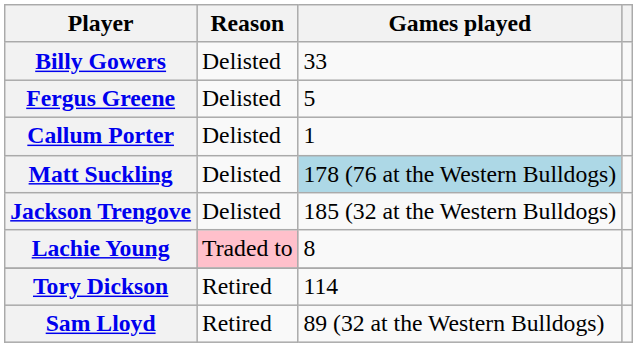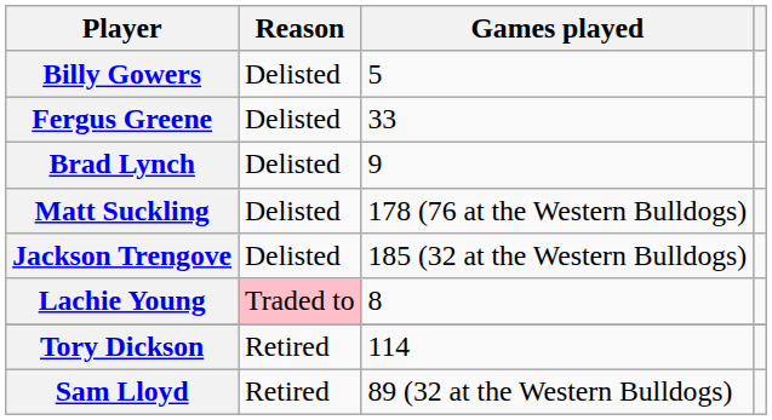 <table class="wikitable plainrowheaders">
 <tr>
 <th scope="col">Player</th>
 <th scope="col">Reason</th>
 <th scope="col">Games played</th>
 <th scope="col"></th>
 </tr>
 <tr>
 <th scope="row"><a href='#'>Billy Gowers</a></th>
 <td>Delisted</td>
-<td>33</td>
+<td>5</td>
 <td></td>
 </tr>
 <tr>
 <th scope="row"><a href='#'>Fergus Greene</a></th>
 <td>Delisted</td>
-<td>5</td>
+<td>33</td>
 <td></td>
 </tr>
 <tr>
-<th scope="row"><a href='#'>Callum Porter</a></th>
+<th scope="row"><a href='#'>Brad Lynch</a></th>
 <td>Delisted</td>
-<td>1</td>
+<td>9</td>
 <td></td>
 </tr>
 <tr>
 <th scope="row"><a href='#'>Matt Suckling</a></th>
 <td>Delisted</td>
-<td style="background: lightblue;">178 (76 at the Western Bulldogs)</td>
+<td>178 (76 at the Western Bulldogs)</td>
 <td></td>
 </tr>
 <tr>
 <th scope="row"><a href='#'>Jackson Trengove</a></th>
 <td>Delisted</td>
 <td>185 (32 at the Western Bulldogs)</td>
 <td></td>
 </tr>
 <tr>
 <th scope="row"><a href='#'>Lachie Young</a></th>
 <td style="background: pink;">Traded to </td>
 <td>8</td>
 <td></td>
 </tr>
 <tr>
 </tr>
 <tr>
 <th scope="row"><a href='#'>Tory Dickson</a></th>
 <td>Retired</td>
 <td>114</td>
 <td></td>
 </tr>
 <tr>
 <th scope="row"><a href='#'>Sam Lloyd</a></th>
 <td>Retired</td>
 <td>89 (32 at the Western Bulldogs)</td>
 <td></td>
 </tr>
 </table>
